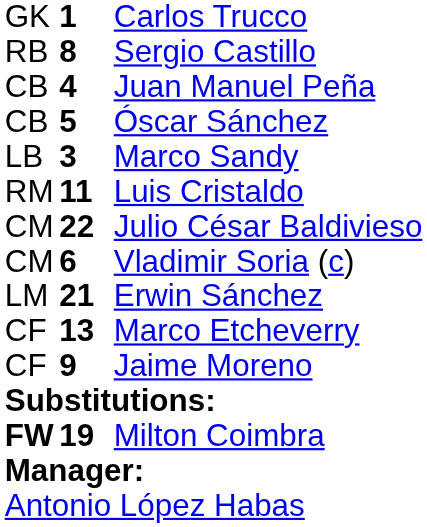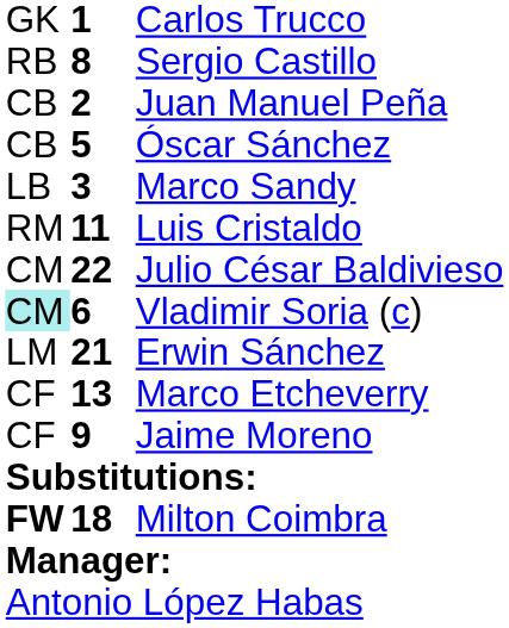 <table cellspacing="0" cellpadding="0" style="font-size:90%; margin:0.2em auto;">
 <tr>
 <th width="25"></th>
 <th width="25"></th>
 </tr>
 <tr>
 <td>GK</td>
 <td><strong>1</strong></td>
 <td><a href='#'>Carlos Trucco</a></td>
 </tr>
 <tr>
 <td>RB</td>
 <td><strong>8</strong></td>
 <td><a href='#'>Sergio Castillo</a></td>
 </tr>
 <tr>
 <td>CB</td>
-<td><strong>4</strong></td>
+<td><strong>2</strong></td>
 <td><a href='#'>Juan Manuel Peña</a></td>
 </tr>
 <tr>
 <td>CB</td>
 <td><strong>5</strong></td>
 <td><a href='#'>Óscar Sánchez</a></td>
 </tr>
 <tr>
 <td>LB</td>
 <td><strong>3</strong></td>
 <td><a href='#'>Marco Sandy</a></td>
 <td></td>
 <td></td>
 </tr>
 <tr>
 <td>RM</td>
 <td><strong>11</strong></td>
 <td><a href='#'>Luis Cristaldo</a></td>
 <td></td>
 </tr>
 <tr>
 <td>CM</td>
 <td><strong>22</strong></td>
 <td><a href='#'>Julio César Baldivieso</a></td>
 <td></td>
 <td></td>
 </tr>
 <tr>
-<td>CM</td>
+<td style="background: paleturquoise;">CM</td>
 <td><strong>6</strong></td>
 <td><a href='#'>Vladimir Soria</a> (<a href='#'>c</a>)</td>
 <td></td>
 <td></td>
 </tr>
 <tr>
 <td>LM</td>
 <td><strong>21</strong></td>
 <td><a href='#'>Erwin Sánchez</a></td>
 <td></td>
 </tr>
 <tr>
 <td>CF</td>
 <td><strong>13</strong></td>
 <td><a href='#'>Marco Etcheverry</a></td>
 </tr>
 <tr>
 <td>CF</td>
 <td><strong>9</strong></td>
 <td><a href='#'>Jaime Moreno</a></td>
 <td></td>
 <td></td>
 </tr>
 <tr>
 <td colspan=3><strong>Substitutions:</strong></td>
 </tr>
 <tr>
 <td><strong>FW</strong></td>
-<td><strong>19</strong></td>
+<td><strong>18</strong></td>
 <td><a href='#'>Milton Coimbra</a></td>
 <td></td>
 <td></td>
 </tr>
 <tr>
 <td colspan=3><strong>Manager:</strong></td>
 </tr>
 <tr>
 <td colspan=3> <a href='#'>Antonio López Habas</a></td>
 </tr>
 </table>
